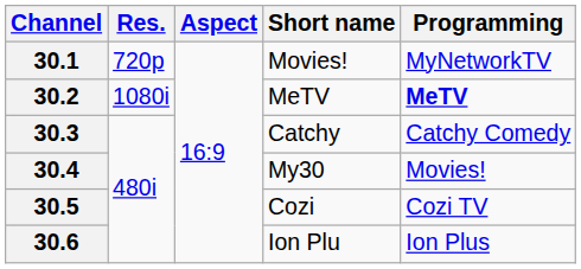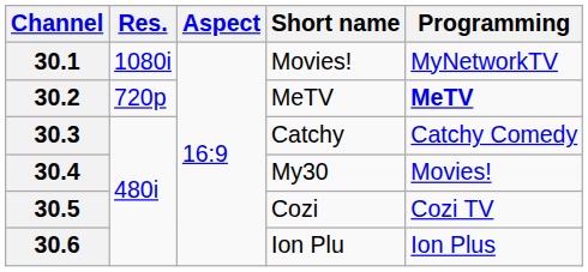 <table class="wikitable">
 <tr>
 <th><a href='#'>Channel</a></th>
 <th><a href='#'>Res.</a></th>
 <th><a href='#'>Aspect</a></th>
 <th>Short name</th>
 <th>Programming</th>
 </tr>
 <tr>
 <th scope = "row">30.1</th>
-<td><a href='#'>720p</a></td>
+<td><a href='#'>1080i</a></td>
 <td rowspan=6><a href='#'>16:9</a></td>
 <td>Movies!</td>
 <td><a href='#'>MyNetworkTV</a></td>
 </tr>
 <tr>
 <th scope = "row">30.2</th>
-<td><a href='#'>1080i</a></td>
+<td><a href='#'>720p</a></td>
 <td>MeTV</td>
 <td><strong><a href='#'>MeTV</a></strong></td>
 </tr>
 <tr>
 <th scope = "row">30.3</th>
 <td rowspan=4><a href='#'>480i</a></td>
 <td>Catchy</td>
 <td><a href='#'>Catchy Comedy</a></td>
 </tr>
 <tr>
 <th scope = "row">30.4</th>
 <td>My30</td>
 <td><a href='#'>Movies!</a></td>
 </tr>
 <tr>
 <th scope = "row">30.5</th>
 <td>Cozi</td>
 <td><a href='#'>Cozi TV</a></td>
 </tr>
 <tr>
 <th scope = "row">30.6</th>
 <td>Ion Plu</td>
 <td><a href='#'>Ion Plus</a></td>
 </tr>
 </table>
